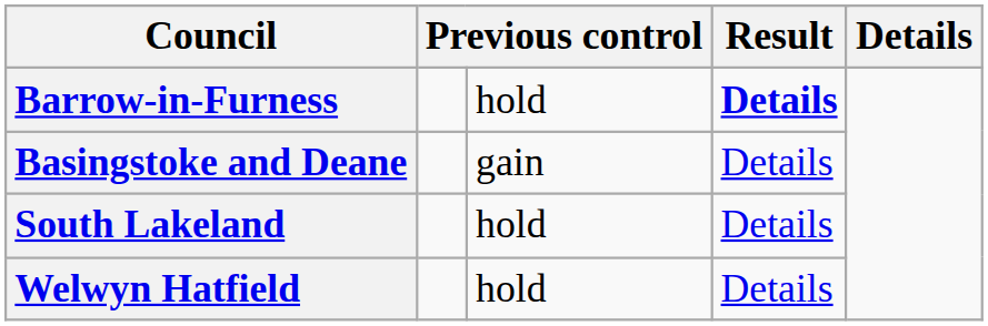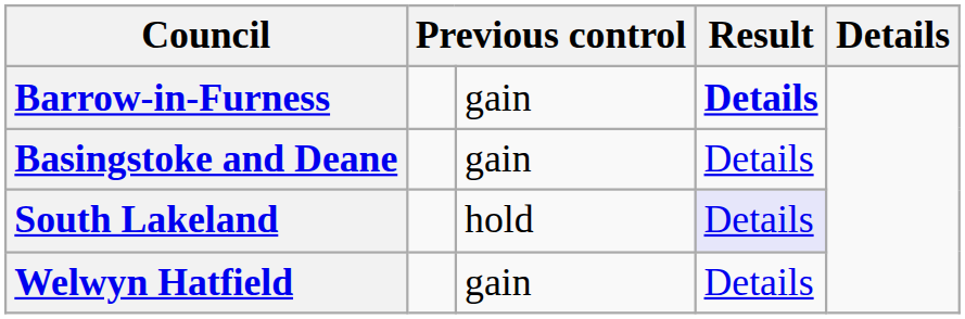 <table class="wikitable" border="1">
 <tr>
 <th scope="col">Council</th>
 <th colspan=2>Previous control</th>
 <th colspan=2>Result</th>
 <th scope="col">Details</th>
 </tr>
 <tr>
 <th scope="row" style="text-align: left;"><a href='#'>Barrow-in-Furness</a></th>
 <td></td>
-<td> hold</td>
+<td> gain</td>
 <td><strong><a href='#'>Details</a></strong></td>
 </tr>
 <tr>
 <th scope="row" style="text-align: left;"><a href='#'>Basingstoke and Deane</a></th>
 <td></td>
 <td> gain</td>
 <td><a href='#'>Details</a></td>
 </tr>
 <tr>
 <th scope="row" style="text-align: left;"><a href='#'>South Lakeland</a></th>
 <td></td>
 <td> hold</td>
-<td><a href='#'>Details</a></td>
+<td style="background: lavender;"><a href='#'>Details</a></td>
 </tr>
 <tr>
 <th scope="row" style="text-align: left;"><a href='#'>Welwyn Hatfield</a></th>
 <td></td>
-<td> hold</td>
+<td> gain</td>
 <td><a href='#'>Details</a></td>
 </tr>
 </table>
